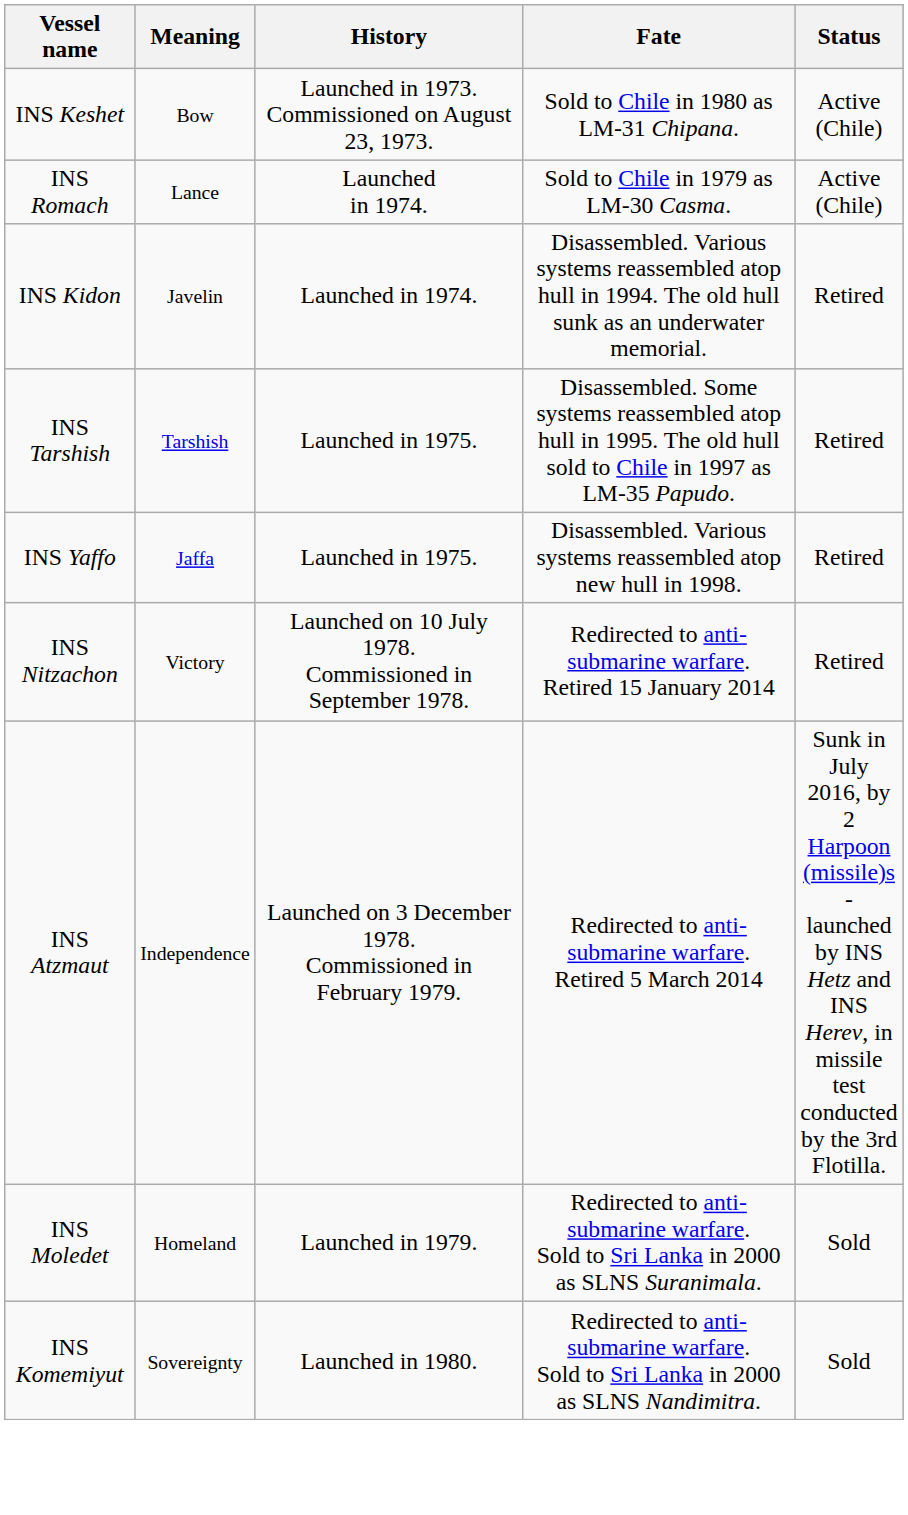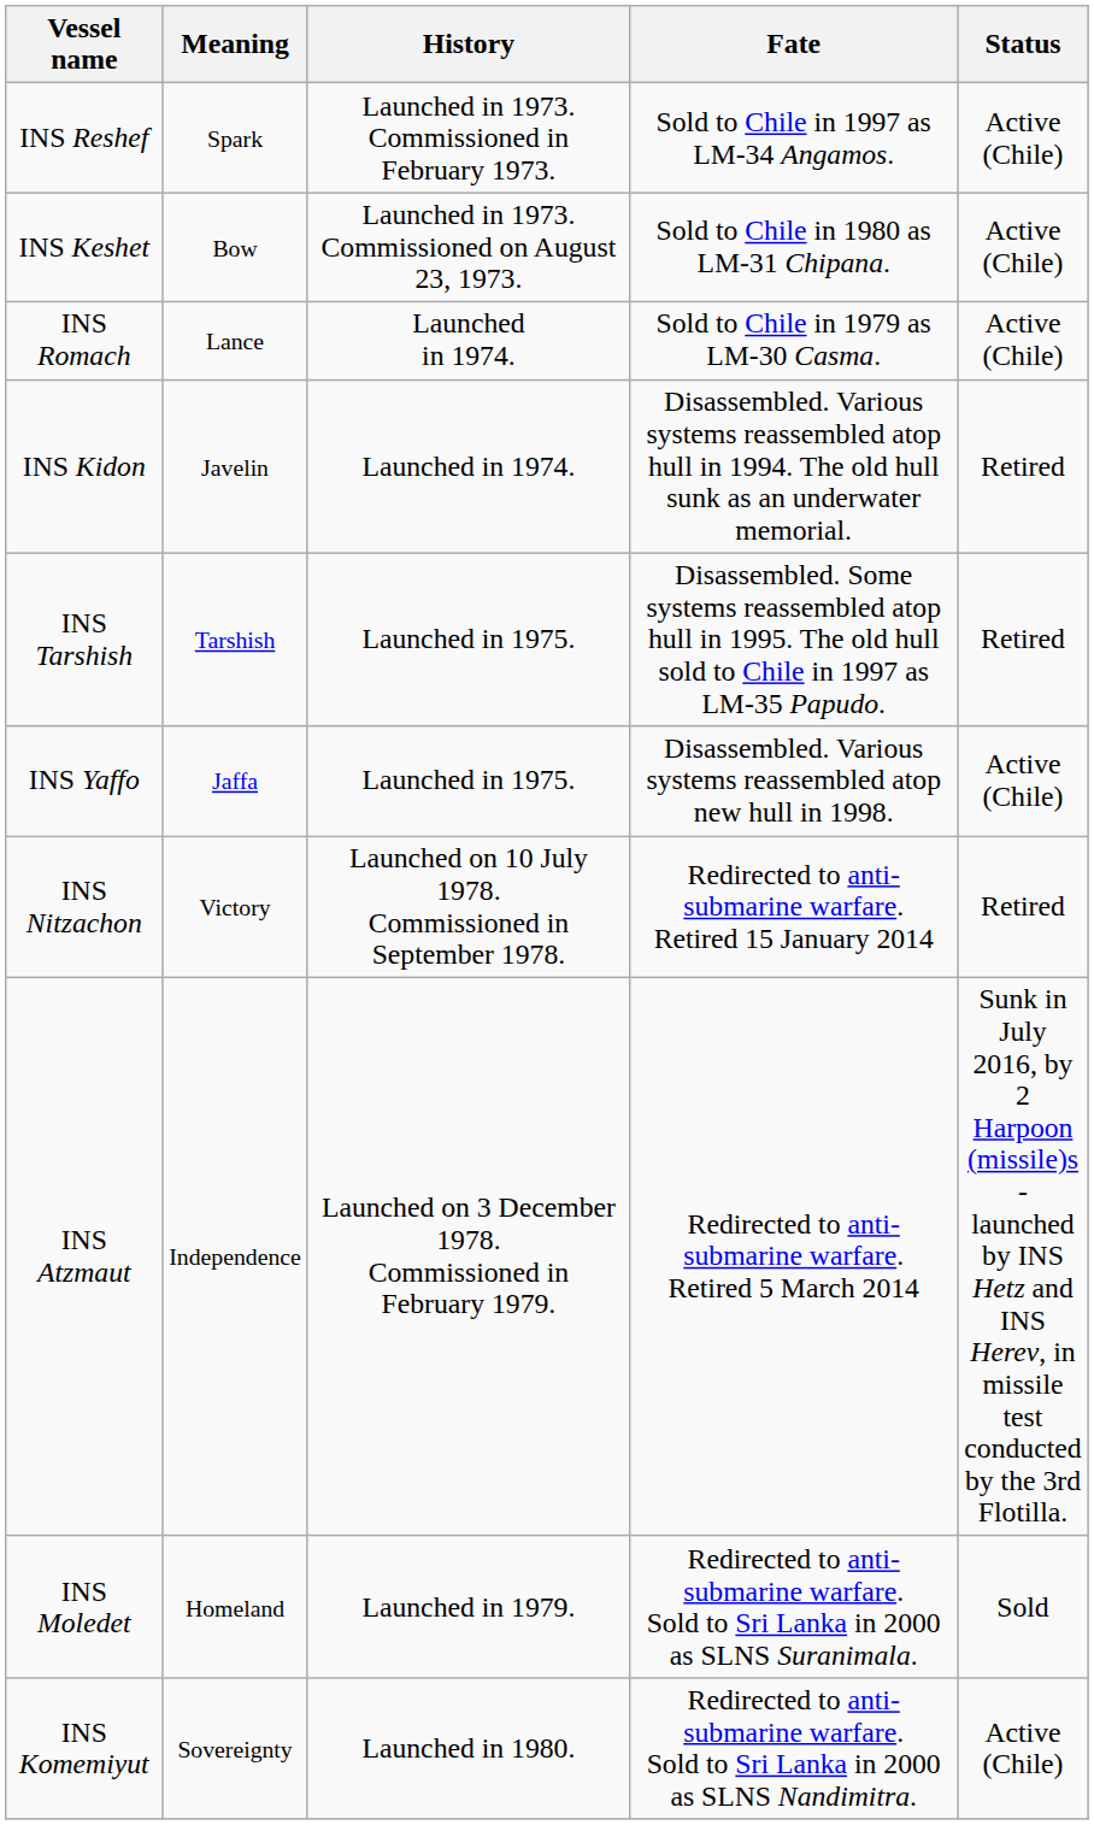 <table class="wikitable">
 <tr>
 <th width="15%">Vessel name</th>
 <th width="7%">Meaning</th>
 <th width="35%">History</th>
 <th width="36%">Fate</th>
 <th width="7%">Status</th>
+</tr>
+<tr align=center>
+<td>INS <em>Reshef</em></td>
+<td><small>Spark</small></td>
+<td>Launched in 1973.<br>Commissioned in February 1973.</td>
+<td>Sold to <a href='#'>Chile</a> in 1997 as LM-34 <em>Angamos</em>.</td>
+<td>Active (Chile)</td>
 </tr>
 <tr align=center>
 <td>INS <em>Keshet</em></td>
 <td><small>Bow</small></td>
 <td>Launched in 1973.<br>Commissioned on August 23, 1973.</td>
 <td>Sold to <a href='#'>Chile</a> in 1980 as LM-31 <em>Chipana</em>.</td>
 <td>Active (Chile)</td>
 </tr>
 <tr align=center>
 <td>INS <em>Romach</em></td>
 <td><small>Lance</small></td>
 <td>Launched<br>in 1974.</td>
 <td>Sold to <a href='#'>Chile</a> in 1979 as LM-30 <em>Casma</em>.</td>
 <td>Active (Chile)</td>
 </tr>
 <tr align=center>
 <td>INS <em>Kidon</em></td>
 <td><small>Javelin</small></td>
 <td>Launched in 1974.</td>
 <td>Disassembled. Various systems reassembled atop  hull in 1994. The old hull sunk as an underwater memorial.</td>
 <td>Retired</td>
 </tr>
 <tr align=center>
 <td>INS <em>Tarshish</em></td>
 <td><small><a href='#'>Tarshish</a></small></td>
 <td>Launched in 1975.</td>
 <td>Disassembled. Some systems reassembled atop  hull in 1995. The old hull sold to <a href='#'>Chile</a> in 1997 as LM-35 <em>Papudo</em>.</td>
 <td>Retired</td>
 </tr>
 <tr align=center>
 <td>INS <em>Yaffo</em></td>
 <td><small><a href='#'>Jaffa</a></small></td>
 <td>Launched in 1975.</td>
 <td>Disassembled. Various systems reassembled atop new  hull in 1998.</td>
-<td>Retired</td>
+<td>Active (Chile)</td>
 </tr>
 <tr align=center>
 <td>INS <em>Nitzachon</em></td>
 <td><small>Victory</small></td>
 <td>Launched on 10 July 1978.<br>Commissioned in September 1978.</td>
 <td>Redirected to <a href='#'>anti-submarine warfare</a>.<br>Retired 15 January 2014</td>
 <td>Retired</td>
 </tr>
 <tr align=center>
 <td>INS <em>Atzmaut</em></td>
 <td><small>Independence</small></td>
 <td>Launched on 3 December 1978.<br>Commissioned in February 1979.</td>
 <td>Redirected to <a href='#'>anti-submarine warfare</a>.<br>Retired 5 March 2014</td>
 <td>Sunk in July 2016, by 2 <a href='#'>Harpoon (missile)s</a> - launched by INS <em>Hetz</em> and INS <em>Herev</em>, in missile test conducted by the 3rd Flotilla.</td>
 </tr>
 <tr align=center>
 <td>INS <em>Moledet</em></td>
 <td><small>Homeland</small></td>
 <td>Launched in 1979.</td>
 <td>Redirected to <a href='#'>anti-submarine warfare</a>.<br>Sold to <a href='#'>Sri Lanka</a> in 2000 as SLNS <em>Suranimala</em>.</td>
 <td>Sold</td>
 </tr>
 <tr align=center>
 <td>INS <em>Komemiyut</em></td>
 <td><small>Sovereignty</small></td>
 <td>Launched in 1980.</td>
 <td>Redirected to <a href='#'>anti-submarine warfare</a>.<br>Sold to <a href='#'>Sri Lanka</a> in 2000 as SLNS <em>Nandimitra</em>.</td>
-<td>Sold</td>
+<td>Active (Chile)</td>
 </tr>
 </table>
